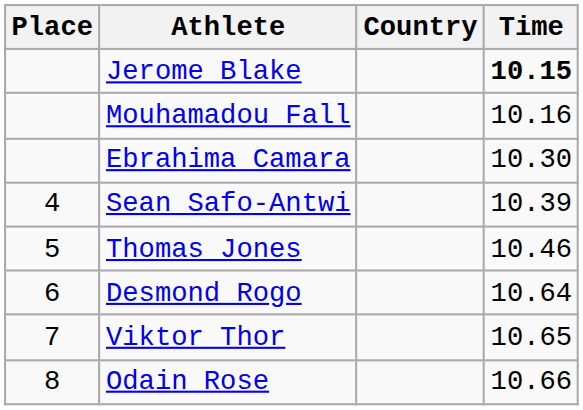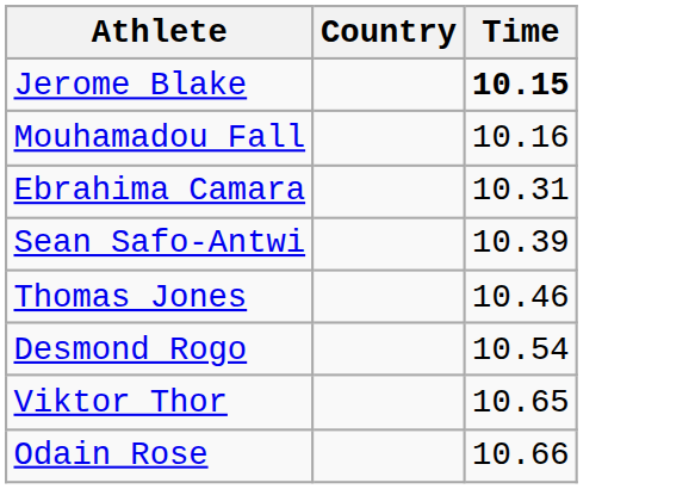 <table class="wikitable">
 <tr>
-<th>Place</th>
 <th>Athlete</th>
 <th>Country</th>
 <th>Time</th>
 </tr>
 <tr>
-<td align=center></td>
 <td><a href='#'>Jerome Blake</a></td>
 <td></td>
 <td><strong>10.15</strong></td>
 </tr>
 <tr>
-<td align=center></td>
 <td><a href='#'>Mouhamadou Fall</a></td>
 <td></td>
 <td>10.16</td>
 </tr>
 <tr>
-<td align=center></td>
 <td><a href='#'>Ebrahima Camara</a></td>
 <td></td>
-<td>10.30</td>
+<td>10.31</td>
 </tr>
 <tr>
-<td align=center>4</td>
 <td><a href='#'>Sean Safo-Antwi</a></td>
 <td></td>
 <td>10.39</td>
 </tr>
 <tr>
-<td align=center>5</td>
 <td><a href='#'>Thomas Jones</a></td>
 <td></td>
 <td>10.46</td>
 </tr>
 <tr>
-<td align=center>6</td>
 <td><a href='#'>Desmond Rogo</a></td>
 <td></td>
-<td>10.64</td>
+<td>10.54</td>
 </tr>
 <tr>
-<td align=center>7</td>
 <td><a href='#'>Viktor Thor</a></td>
 <td></td>
 <td>10.65</td>
 </tr>
 <tr>
-<td align=center>8</td>
 <td><a href='#'>Odain Rose</a></td>
 <td></td>
 <td>10.66</td>
 </tr>
 </table>
